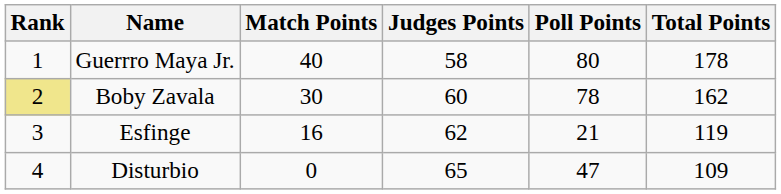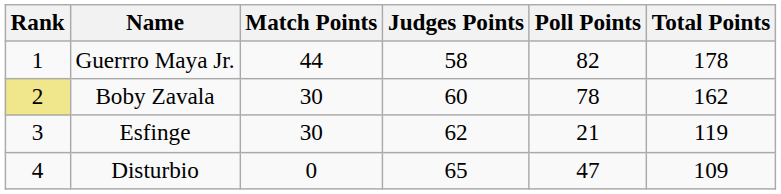 <table class="wikitable" style="margin:1em auto; text-align:center;">
 <tr>
 <th>Rank</th>
 <th>Name</th>
 <th>Match Points</th>
 <th>Judges Points</th>
 <th>Poll Points</th>
 <th>Total Points</th>
 </tr>
 <tr>
 <td>1</td>
 <td>Guerrro Maya Jr.</td>
-<td>40</td>
+<td>44</td>
 <td>58</td>
-<td>80</td>
+<td>82</td>
 <td>178</td>
 </tr>
 <tr>
 <td style="background: khaki;">2</td>
 <td>Boby Zavala</td>
 <td>30</td>
 <td>60</td>
 <td>78</td>
 <td>162</td>
 </tr>
 <tr>
 <td>3</td>
 <td>Esfinge</td>
-<td>16</td>
+<td>30</td>
 <td>62</td>
 <td>21</td>
 <td>119</td>
 </tr>
 <tr>
 <td>4</td>
 <td>Disturbio</td>
 <td>0</td>
 <td>65</td>
 <td>47</td>
 <td>109</td>
 </tr>
 </table>
